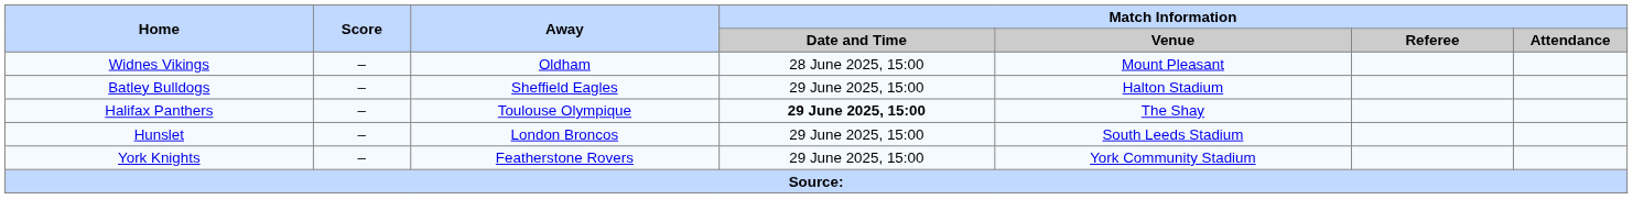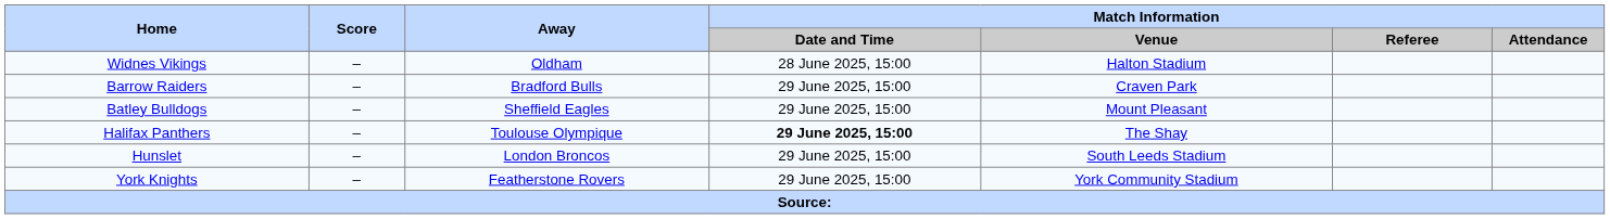 <table border=1 style="border-collapse:collapse; font-size:90%; text-align:center;" cellpadding=3 cellspacing=0 width=100%>
 <tr bgcolor=#C1D8FF>
 <th scope="col" rowspan=2 width=19%>Home</th>
 <th scope="col" rowspan=2 width=6%>Score</th>
 <th scope="col" rowspan=2 width=19%>Away</th>
 <th colspan=4>Match Information</th>
 </tr>
 <tr bgcolor=#CCCCCC>
 <th scope="col" width=17%>Date and Time</th>
 <th scope="col" width=22%>Venue</th>
 <th scope="col" width=10%>Referee</th>
 <th scope="col" width=7%>Attendance</th>
 </tr>
 <tr bgcolor=#F5FAFF>
 <td> <a href='#'>Widnes Vikings</a></td>
 <td>–</td>
 <td> <a href='#'>Oldham</a></td>
 <td>28 June 2025, 15:00</td>
-<td><a href='#'>Mount Pleasant</a></td>
+<td><a href='#'>Halton Stadium</a></td>
+<td></td>
+<td></td>
+</tr>
+<tr bgcolor=#F5FAFF>
+<td> <a href='#'>Barrow Raiders</a></td>
+<td>–</td>
+<td> <a href='#'>Bradford Bulls</a></td>
+<td>29 June 2025, 15:00</td>
+<td><a href='#'>Craven Park</a></td>
 <td></td>
 <td></td>
 </tr>
 <tr bgcolor=#F5FAFF>
 <td> <a href='#'>Batley Bulldogs</a></td>
 <td>–</td>
 <td> <a href='#'>Sheffield Eagles</a></td>
 <td>29 June 2025, 15:00</td>
-<td><a href='#'>Halton Stadium</a></td>
+<td><a href='#'>Mount Pleasant</a></td>
 <td></td>
 <td></td>
 </tr>
 <tr bgcolor=#F5FAFF>
 <td> <a href='#'>Halifax Panthers</a></td>
 <td>–</td>
 <td> <a href='#'>Toulouse Olympique</a></td>
 <td><strong>29 June 2025, 15:00</strong></td>
 <td><a href='#'>The Shay</a></td>
 <td></td>
 <td></td>
 </tr>
 <tr bgcolor=#F5FAFF>
 <td> <a href='#'>Hunslet</a></td>
 <td>–</td>
 <td> <a href='#'>London Broncos</a></td>
 <td>29 June 2025, 15:00</td>
 <td><a href='#'>South Leeds Stadium</a></td>
 <td></td>
 <td></td>
 </tr>
 <tr bgcolor=#F5FAFF>
 <td> <a href='#'>York Knights</a></td>
 <td>–</td>
 <td> <a href='#'>Featherstone Rovers</a></td>
 <td>29 June 2025, 15:00</td>
 <td><a href='#'>York Community Stadium</a></td>
 <td></td>
 <td></td>
 </tr>
 <tr style="background:#c1d8ff;">
 <th colspan=7>Source:</th>
 </tr>
 </table>
